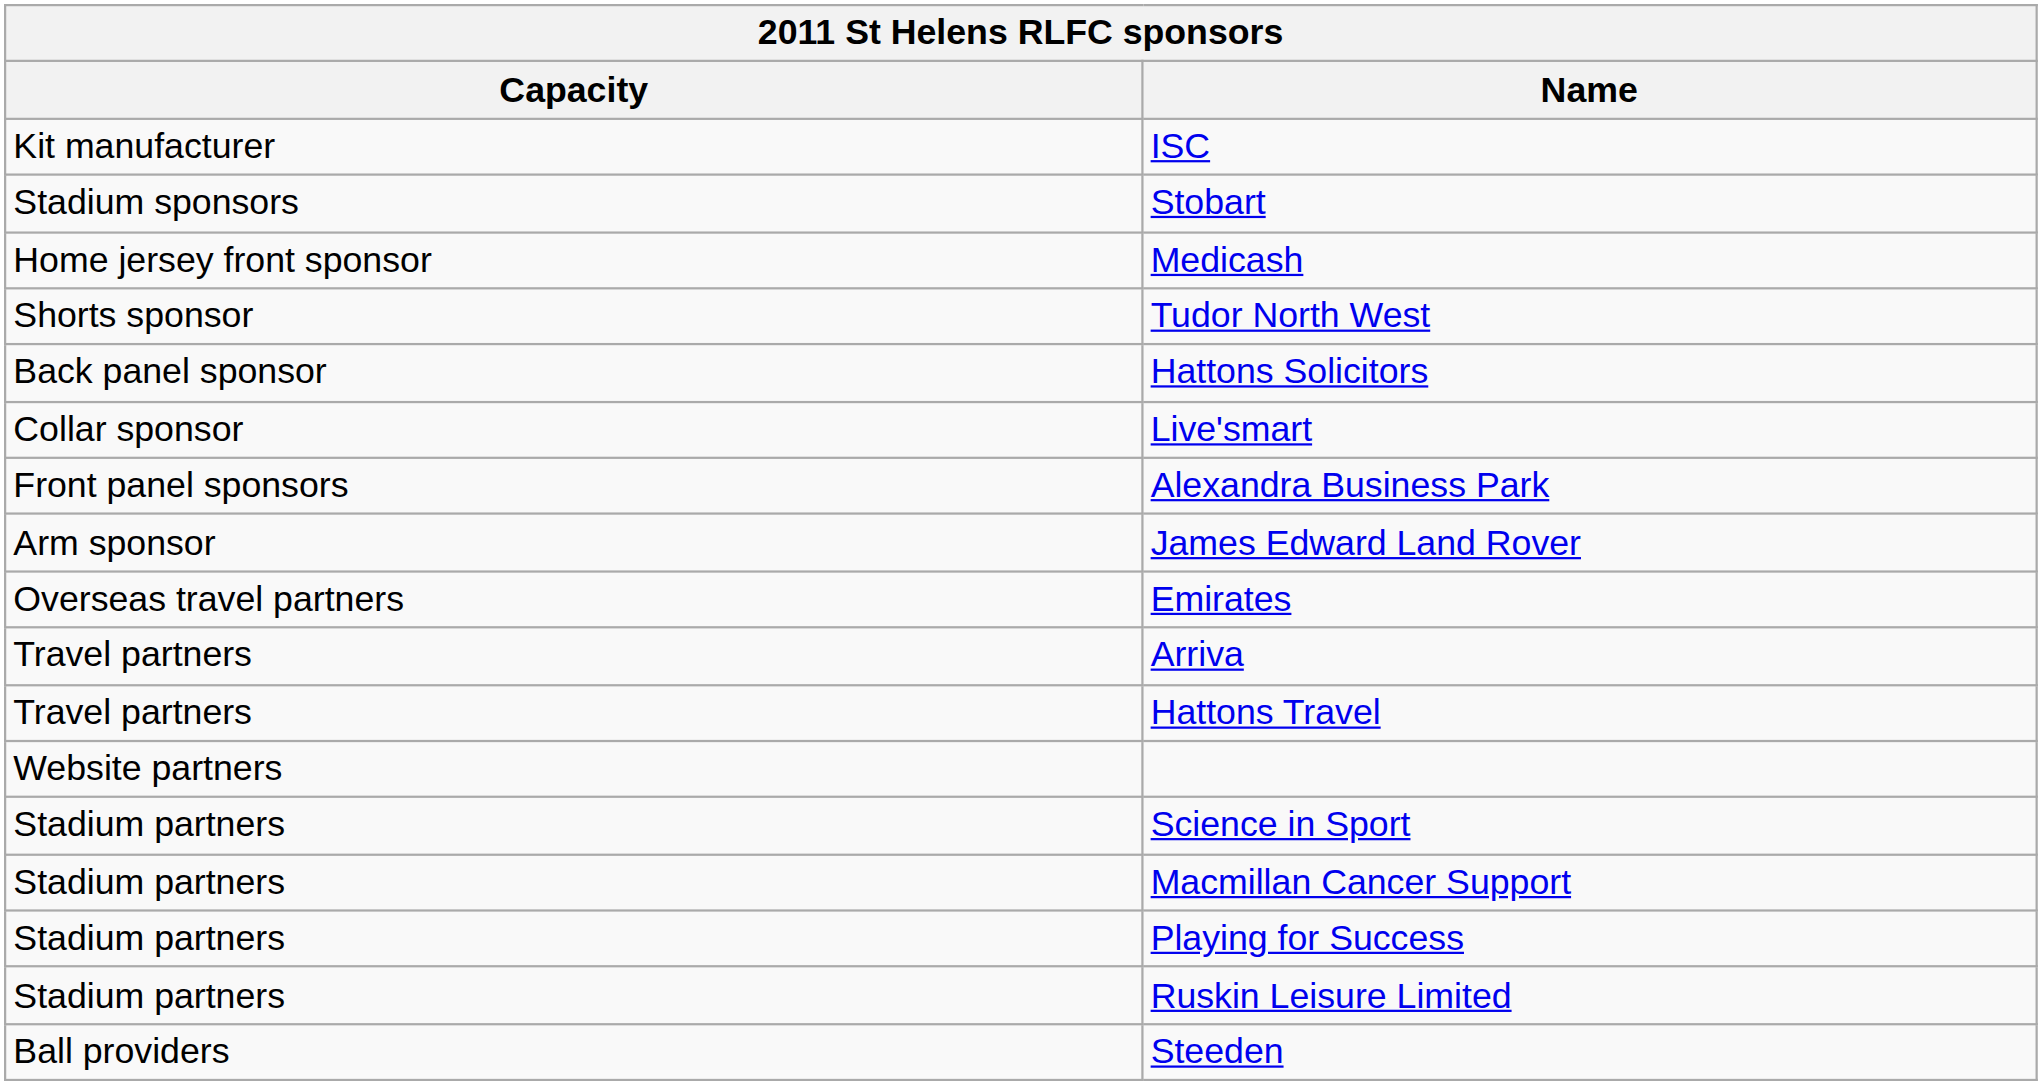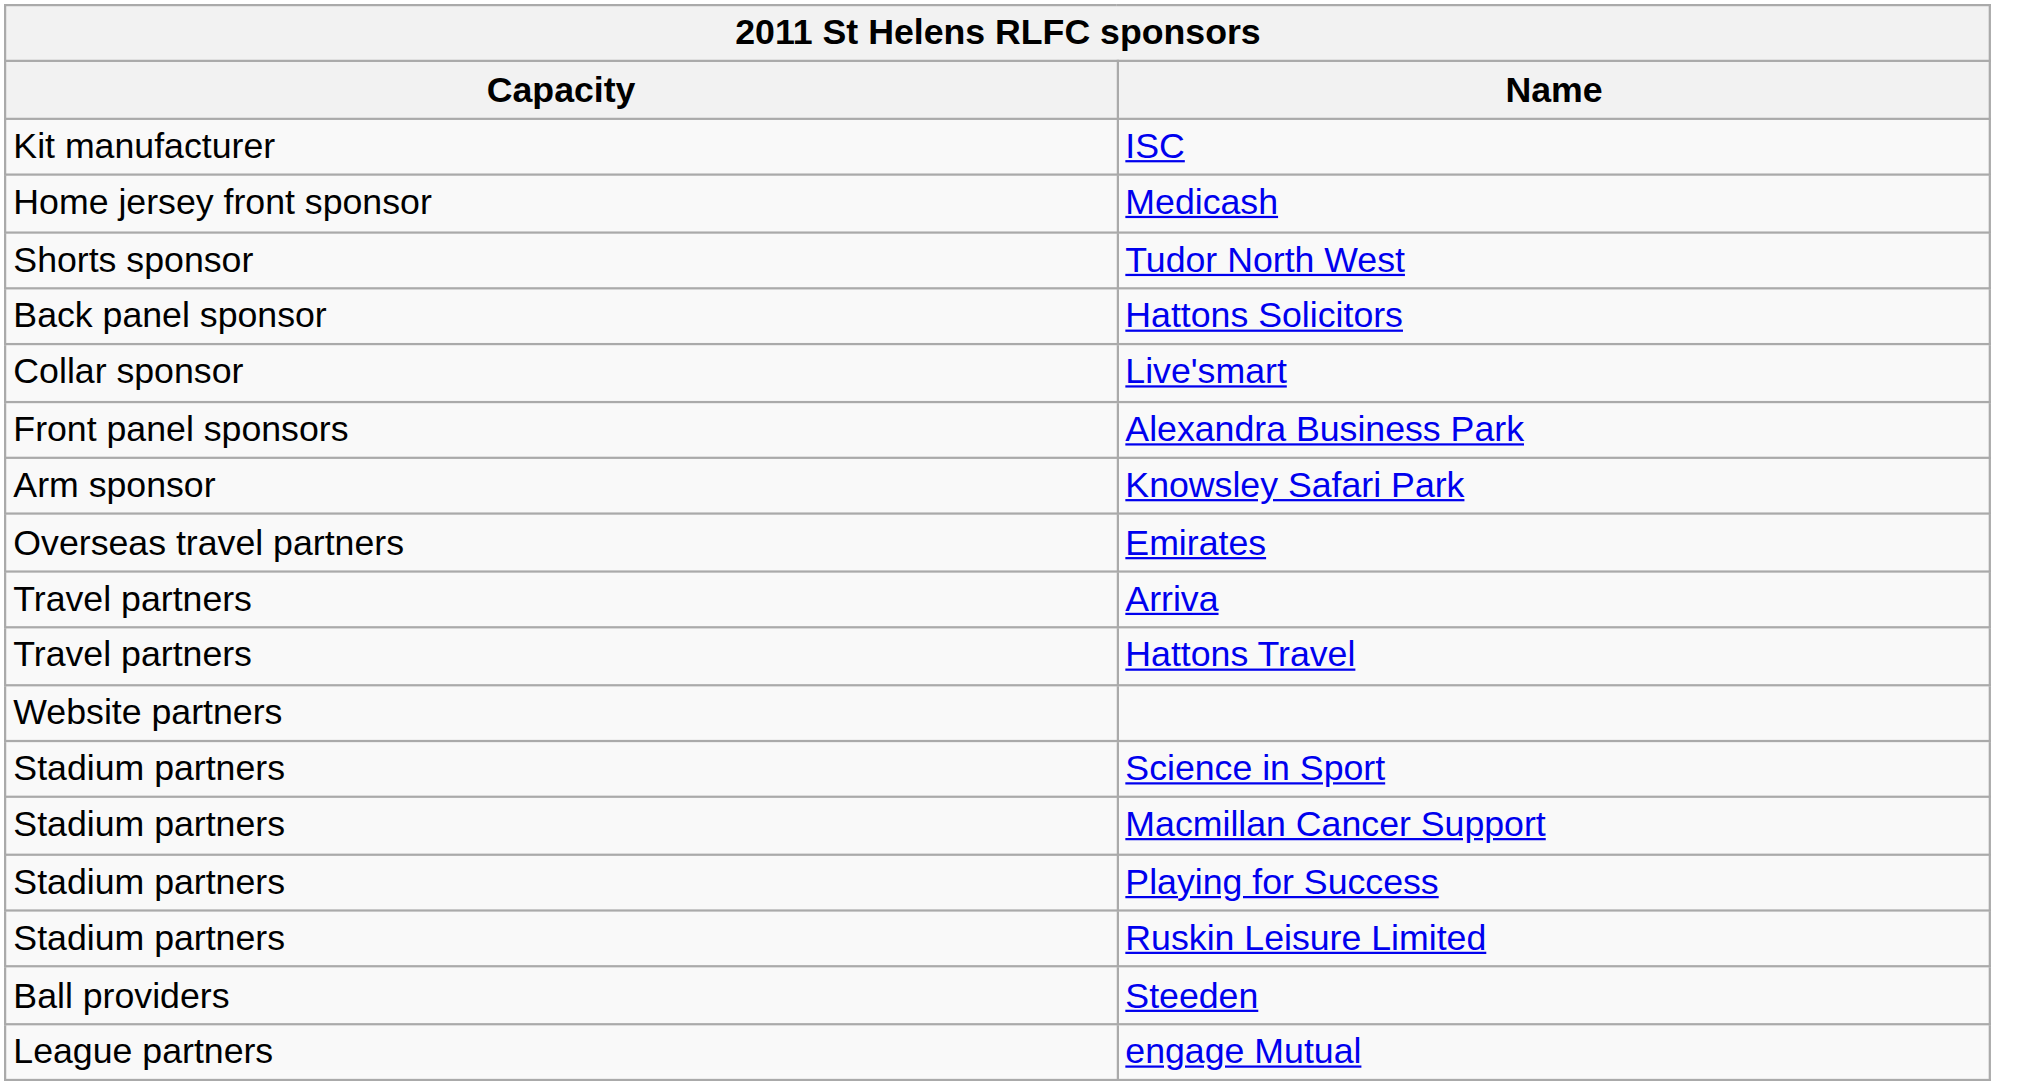 <table class="wikitable">
 <tr>
 <th colspan="2">2011 St Helens RLFC sponsors</th>
 </tr>
 <tr>
 <th width=28%>Capacity</th>
 <th width=22%>Name</th>
 </tr>
 <tr>
 <td>Kit manufacturer</td>
 <td><a href='#'>ISC</a></td>
-</tr>
-<tr>
-<td>Stadium sponsors</td>
-<td><a href='#'>Stobart</a></td>
 </tr>
 <tr>
 <td>Home jersey front sponsor</td>
 <td><a href='#'>Medicash</a></td>
 </tr>
 <tr>
 <td>Shorts sponsor</td>
 <td><a href='#'>Tudor North West</a></td>
 </tr>
 <tr>
 <td>Back panel sponsor</td>
 <td><a href='#'>Hattons Solicitors</a></td>
 </tr>
 <tr>
 <td>Collar sponsor</td>
 <td><a href='#'>Live'smart</a></td>
 </tr>
 <tr>
 <td>Front panel sponsors</td>
 <td><a href='#'>Alexandra Business Park</a></td>
 </tr>
 <tr>
 <td>Arm sponsor</td>
-<td><a href='#'>James Edward Land Rover</a></td>
+<td><a href='#'>Knowsley Safari Park</a></td>
 </tr>
 <tr>
 <td>Overseas travel partners</td>
 <td><a href='#'>Emirates</a></td>
 </tr>
 <tr>
 <td>Travel partners</td>
 <td><a href='#'>Arriva</a></td>
 </tr>
 <tr>
 <td>Travel partners</td>
 <td><a href='#'>Hattons Travel</a></td>
 </tr>
 <tr>
 <td>Website partners</td>
 <td></td>
 </tr>
 <tr>
 <td>Stadium partners</td>
 <td><a href='#'>Science in Sport</a></td>
 </tr>
 <tr>
 <td>Stadium partners</td>
 <td><a href='#'>Macmillan Cancer Support</a></td>
 </tr>
 <tr>
 <td>Stadium partners</td>
 <td><a href='#'>Playing for Success</a></td>
 </tr>
 <tr>
 <td>Stadium partners</td>
 <td><a href='#'>Ruskin Leisure Limited</a></td>
 </tr>
 <tr>
 <td>Ball providers</td>
 <td><a href='#'>Steeden</a></td>
 </tr>
+<tr>
+<td>League partners</td>
+<td><a href='#'>engage Mutual</a></td>
+</tr>
 </table>
